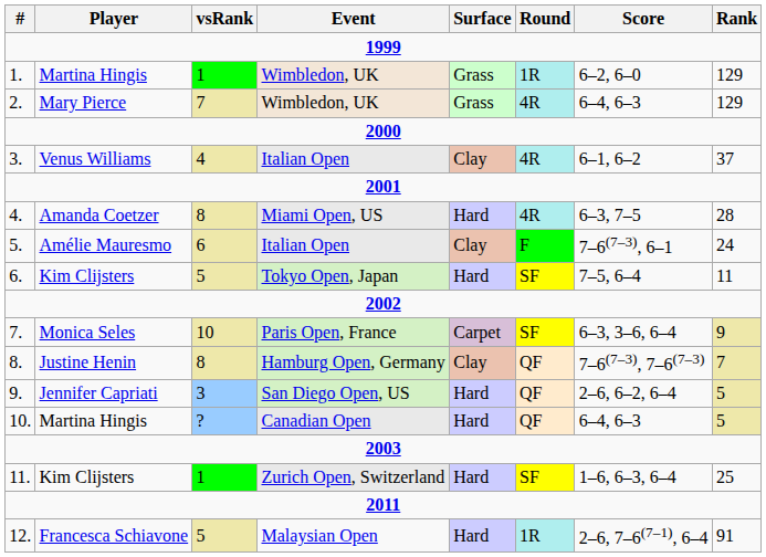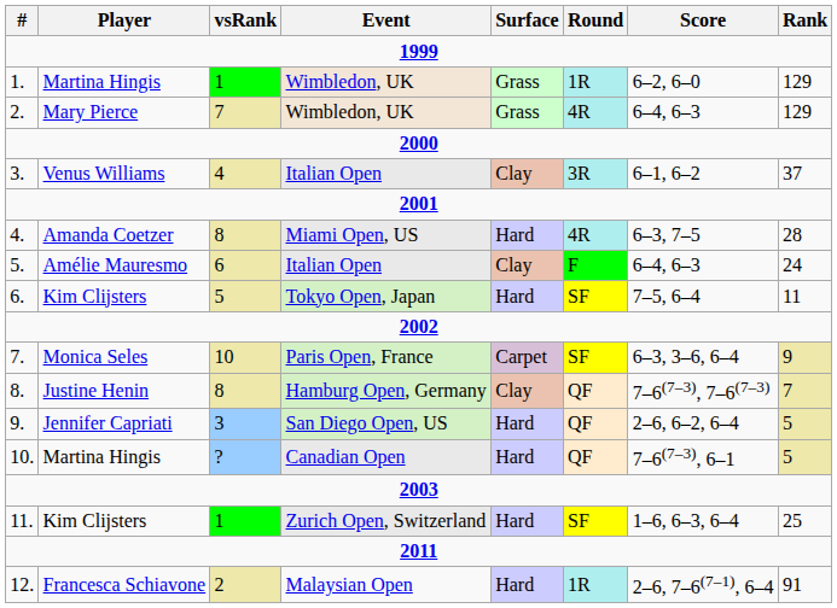 <table class="wikitable sortable">
 <tr>
 <th>#</th>
 <th>Player</th>
 <th>vsRank</th>
 <th>Event</th>
 <th>Surface</th>
 <th>Round</th>
 <th>Score</th>
 <th>Rank</th>
 </tr>
 <tr>
 <td colspan=8 style=text-align:center><strong><a href='#'>1999</a></strong></td>
 </tr>
 <tr>
 <td>1.</td>
 <td> <a href='#'>Martina Hingis</a></td>
 <td bgcolor=lime>1</td>
 <td bgcolor=f3e6d7><a href='#'>Wimbledon</a>, UK</td>
 <td bgcolor=ccffcc>Grass</td>
 <td bgcolor=afeeee>1R</td>
 <td>6–2, 6–0</td>
 <td>129</td>
 </tr>
 <tr>
 <td>2.</td>
 <td> <a href='#'>Mary Pierce</a></td>
 <td bgcolor=eee8AA>7</td>
 <td bgcolor=f3e6d7>Wimbledon, UK</td>
 <td bgcolor=ccffcc>Grass</td>
 <td bgcolor=afeeee>4R</td>
 <td>6–4, 6–3</td>
 <td>129</td>
 </tr>
 <tr>
 <td colspan=8 style=text-align:center><strong><a href='#'>2000</a></strong></td>
 </tr>
 <tr>
 <td>3.</td>
 <td> <a href='#'>Venus Williams</a></td>
 <td bgcolor=eee8AA>4</td>
 <td bgcolor=e9e9e9><a href='#'>Italian Open</a></td>
 <td bgcolor=ebc2af>Clay</td>
-<td bgcolor=afeeee>4R</td>
+<td bgcolor=afeeee>3R</td>
 <td>6–1, 6–2</td>
 <td>37</td>
 </tr>
 <tr>
 <td colspan=8 style=text-align:center><strong><a href='#'>2001</a></strong></td>
 </tr>
 <tr>
 <td>4.</td>
 <td> <a href='#'>Amanda Coetzer</a></td>
 <td bgcolor=eee8AA>8</td>
 <td bgcolor=e9e9e9><a href='#'>Miami Open</a>, US</td>
 <td bgcolor=ccccff>Hard</td>
 <td bgcolor=afeeee>4R</td>
 <td>6–3, 7–5</td>
 <td>28</td>
 </tr>
 <tr>
 <td>5.</td>
 <td> <a href='#'>Amélie Mauresmo</a></td>
 <td bgcolor=eee8AA>6</td>
 <td bgcolor=e9e9e9><a href='#'>Italian Open</a></td>
 <td bgcolor=ebc2af>Clay</td>
 <td bgcolor=lime>F</td>
-<td>7–6<sup>(7–3)</sup>, 6–1</td>
+<td>6–4, 6–3</td>
 <td>24</td>
 </tr>
 <tr>
 <td>6.</td>
 <td> <a href='#'>Kim Clijsters</a></td>
 <td bgcolor=eee8AA>5</td>
 <td bgcolor=d4f1c5><a href='#'>Tokyo Open</a>, Japan</td>
 <td bgcolor=ccccff>Hard</td>
 <td bgcolor=yellow>SF</td>
 <td>7–5, 6–4</td>
 <td>11</td>
 </tr>
 <tr>
 <td colspan=8 style=text-align:center><strong><a href='#'>2002</a></strong></td>
 </tr>
 <tr>
 <td>7.</td>
 <td> <a href='#'>Monica Seles</a></td>
 <td bgcolor=eee8AA>10</td>
 <td bgcolor=d4f1c5><a href='#'>Paris Open</a>, France</td>
 <td bgcolor=thistle>Carpet</td>
 <td bgcolor=yellow>SF</td>
 <td>6–3, 3–6, 6–4</td>
 <td bgcolor=eee8AA>9</td>
 </tr>
 <tr>
 <td>8.</td>
 <td> <a href='#'>Justine Henin</a></td>
 <td bgcolor=eee8AA>8</td>
 <td bgcolor=d4f1c5><a href='#'>Hamburg Open</a>, Germany</td>
 <td bgcolor=ebc2af>Clay</td>
 <td bgcolor=ffebcd>QF</td>
 <td>7–6<sup>(7–3)</sup>, 7–6<sup>(7–3)</sup></td>
 <td bgcolor=eee8AA>7</td>
 </tr>
 <tr>
 <td>9.</td>
 <td> <a href='#'>Jennifer Capriati</a></td>
 <td bgcolor=99ccff>3</td>
 <td bgcolor=d4f1c5><a href='#'>San Diego Open</a>, US</td>
 <td bgcolor=ccccff>Hard</td>
 <td bgcolor=ffebcd>QF</td>
 <td>2–6, 6–2, 6–4</td>
 <td bgcolor=eee8AA>5</td>
 </tr>
 <tr>
 <td>10.</td>
 <td> Martina Hingis</td>
 <td bgcolor=99ccff>?</td>
 <td bgcolor=e9e9e9><a href='#'>Canadian Open</a></td>
 <td bgcolor=ccccff>Hard</td>
 <td bgcolor=ffebcd>QF</td>
-<td>6–4, 6–3</td>
+<td>7–6<sup>(7–3)</sup>, 6–1</td>
 <td bgcolor=eee8AA>5</td>
 </tr>
 <tr>
 <td colspan=8 style=text-align:center><strong><a href='#'>2003</a></strong></td>
 </tr>
 <tr>
 <td>11.</td>
 <td> Kim Clijsters</td>
 <td bgcolor=lime>1</td>
 <td bgcolor=e9e9e9><a href='#'>Zurich Open</a>, Switzerland</td>
 <td bgcolor=ccccff>Hard</td>
 <td bgcolor=yellow>SF</td>
 <td>1–6, 6–3, 6–4</td>
 <td>25</td>
 </tr>
 <tr>
 <td colspan=8 style=text-align:center><strong><a href='#'>2011</a></strong></td>
 </tr>
 <tr>
 <td>12.</td>
 <td> <a href='#'>Francesca Schiavone</a></td>
-<td bgcolor=eee8AA>5</td>
+<td bgcolor=eee8AA>2</td>
 <td><a href='#'>Malaysian Open</a></td>
 <td bgcolor=ccccff>Hard</td>
 <td bgcolor=afeeee>1R</td>
 <td>2–6, 7–6<sup>(7–1)</sup>, 6–4</td>
 <td>91</td>
 </tr>
 </table>
